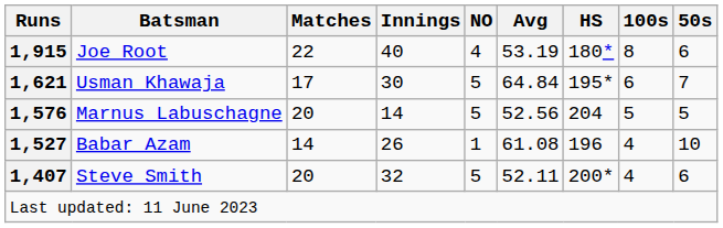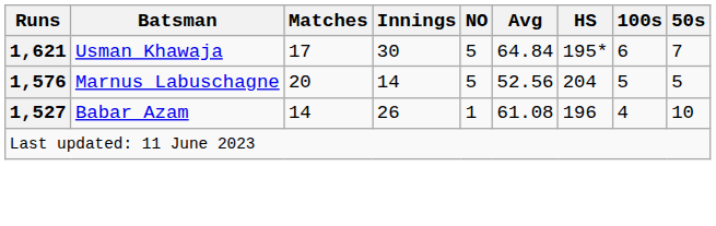 <table class="wikitable sortable">
 <tr>
 <th>Runs</th>
 <th>Batsman</th>
 <th>Matches</th>
 <th>Innings</th>
 <th>NO</th>
 <th>Avg</th>
 <th>HS</th>
 <th>100s</th>
 <th>50s</th>
-</tr>
-<tr>
-<th>1,915</th>
-<td> <a href='#'>Joe Root</a></td>
-<td>22</td>
-<td>40</td>
-<td>4</td>
-<td>53.19</td>
-<td>180<a href='#'>*</a></td>
-<td>8</td>
-<td>6</td>
 </tr>
 <tr>
 <th>1,621</th>
 <td> <a href='#'>Usman Khawaja</a></td>
 <td>17</td>
 <td>30</td>
 <td>5</td>
 <td>64.84</td>
 <td>195*</td>
 <td>6</td>
 <td>7</td>
 </tr>
 <tr>
 <th>1,576</th>
 <td> <a href='#'>Marnus Labuschagne</a></td>
 <td>20</td>
 <td>14</td>
 <td>5</td>
 <td>52.56</td>
 <td>204</td>
 <td>5</td>
 <td>5</td>
 </tr>
 <tr>
 <th>1,527</th>
 <td> <a href='#'>Babar Azam</a></td>
 <td>14</td>
 <td>26</td>
 <td>1</td>
 <td>61.08</td>
 <td>196</td>
 <td>4</td>
 <td>10</td>
 </tr>
-<tr>
-<th>1,407</th>
-<td> <a href='#'>Steve Smith</a></td>
-<td>20</td>
-<td>32</td>
-<td>5</td>
-<td>52.11</td>
-<td>200*</td>
-<td>4</td>
-<td>6</td>
-</tr>
 <tr class="sortbottom">
 <td colspan="9"><small> Last updated: 11 June 2023</small></td>
 </tr>
 </table>
